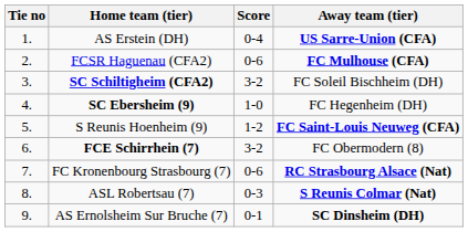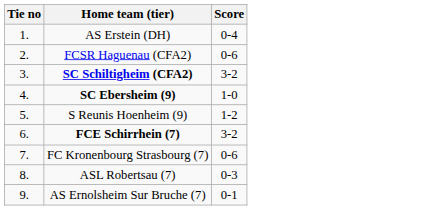 <table class="wikitable" style="text-align: center">
 <tr>
 <th>Tie no</th>
 <th>Home team (tier)</th>
 <th>Score</th>
-<th>Away team (tier)</th>
 </tr>
 <tr>
 <td>1.</td>
 <td>AS Erstein (DH)</td>
 <td>0-4</td>
-<td><strong><a href='#'>US Sarre-Union</a> (CFA)</strong></td>
 </tr>
 <tr>
 <td>2.</td>
 <td><a href='#'>FCSR Haguenau</a> (CFA2)</td>
 <td>0-6</td>
-<td><strong><a href='#'>FC Mulhouse</a> (CFA)</strong></td>
 </tr>
 <tr>
 <td>3.</td>
 <td><strong><a href='#'>SC Schiltigheim</a> (CFA2)</strong></td>
 <td>3-2 </td>
-<td>FC Soleil Bischheim (DH)</td>
 </tr>
 <tr>
 <td>4.</td>
 <td><strong>SC Ebersheim (9)</strong></td>
 <td>1-0 </td>
-<td>FC Hegenheim (DH)</td>
 </tr>
 <tr>
 <td>5.</td>
 <td>S Reunis Hoenheim (9)</td>
 <td>1-2</td>
-<td><strong><a href='#'>FC Saint-Louis Neuweg</a> (CFA)</strong></td>
 </tr>
 <tr>
 <td>6.</td>
 <td><strong>FCE Schirrhein (7)</strong></td>
 <td>3-2 </td>
-<td>FC Obermodern (8)</td>
 </tr>
 <tr>
 <td>7.</td>
 <td>FC Kronenbourg Strasbourg (7)</td>
 <td>0-6</td>
-<td><strong><a href='#'>RC Strasbourg Alsace</a> (Nat)</strong></td>
 </tr>
 <tr>
 <td>8.</td>
 <td>ASL Robertsau (7)</td>
 <td>0-3</td>
-<td><strong><a href='#'>S Reunis Colmar</a> (Nat)</strong></td>
 </tr>
 <tr>
 <td>9.</td>
 <td>AS Ernolsheim Sur Bruche (7)</td>
 <td>0-1</td>
-<td><strong>SC Dinsheim (DH)</strong></td>
 </tr>
 </table>
